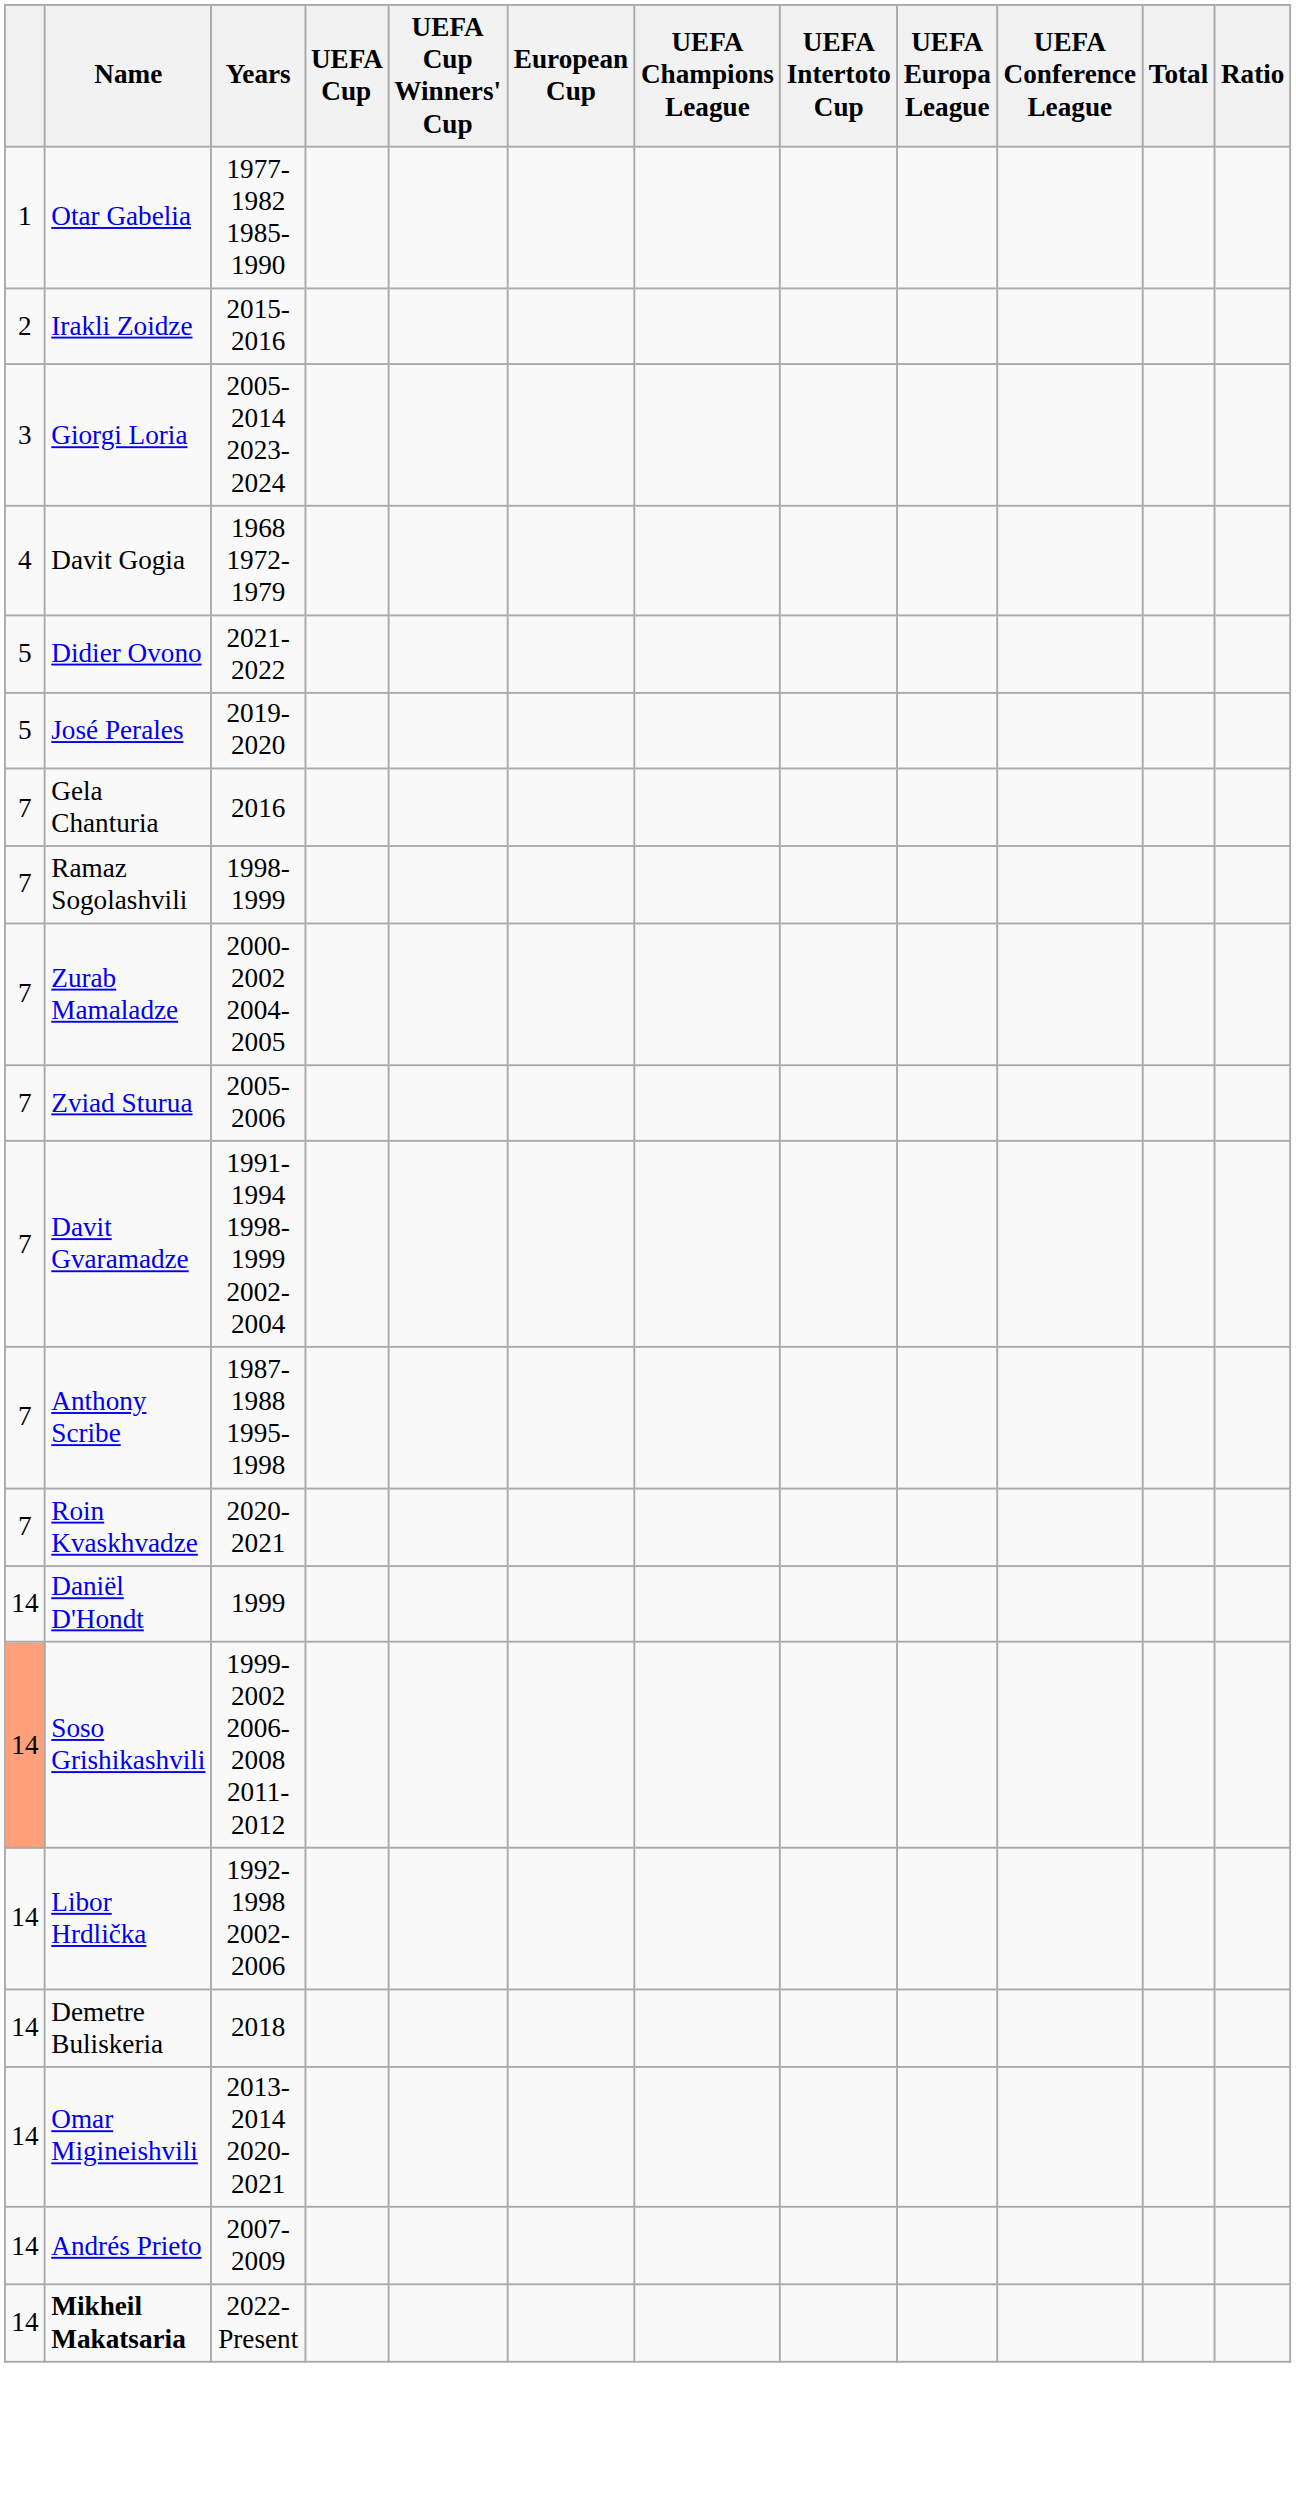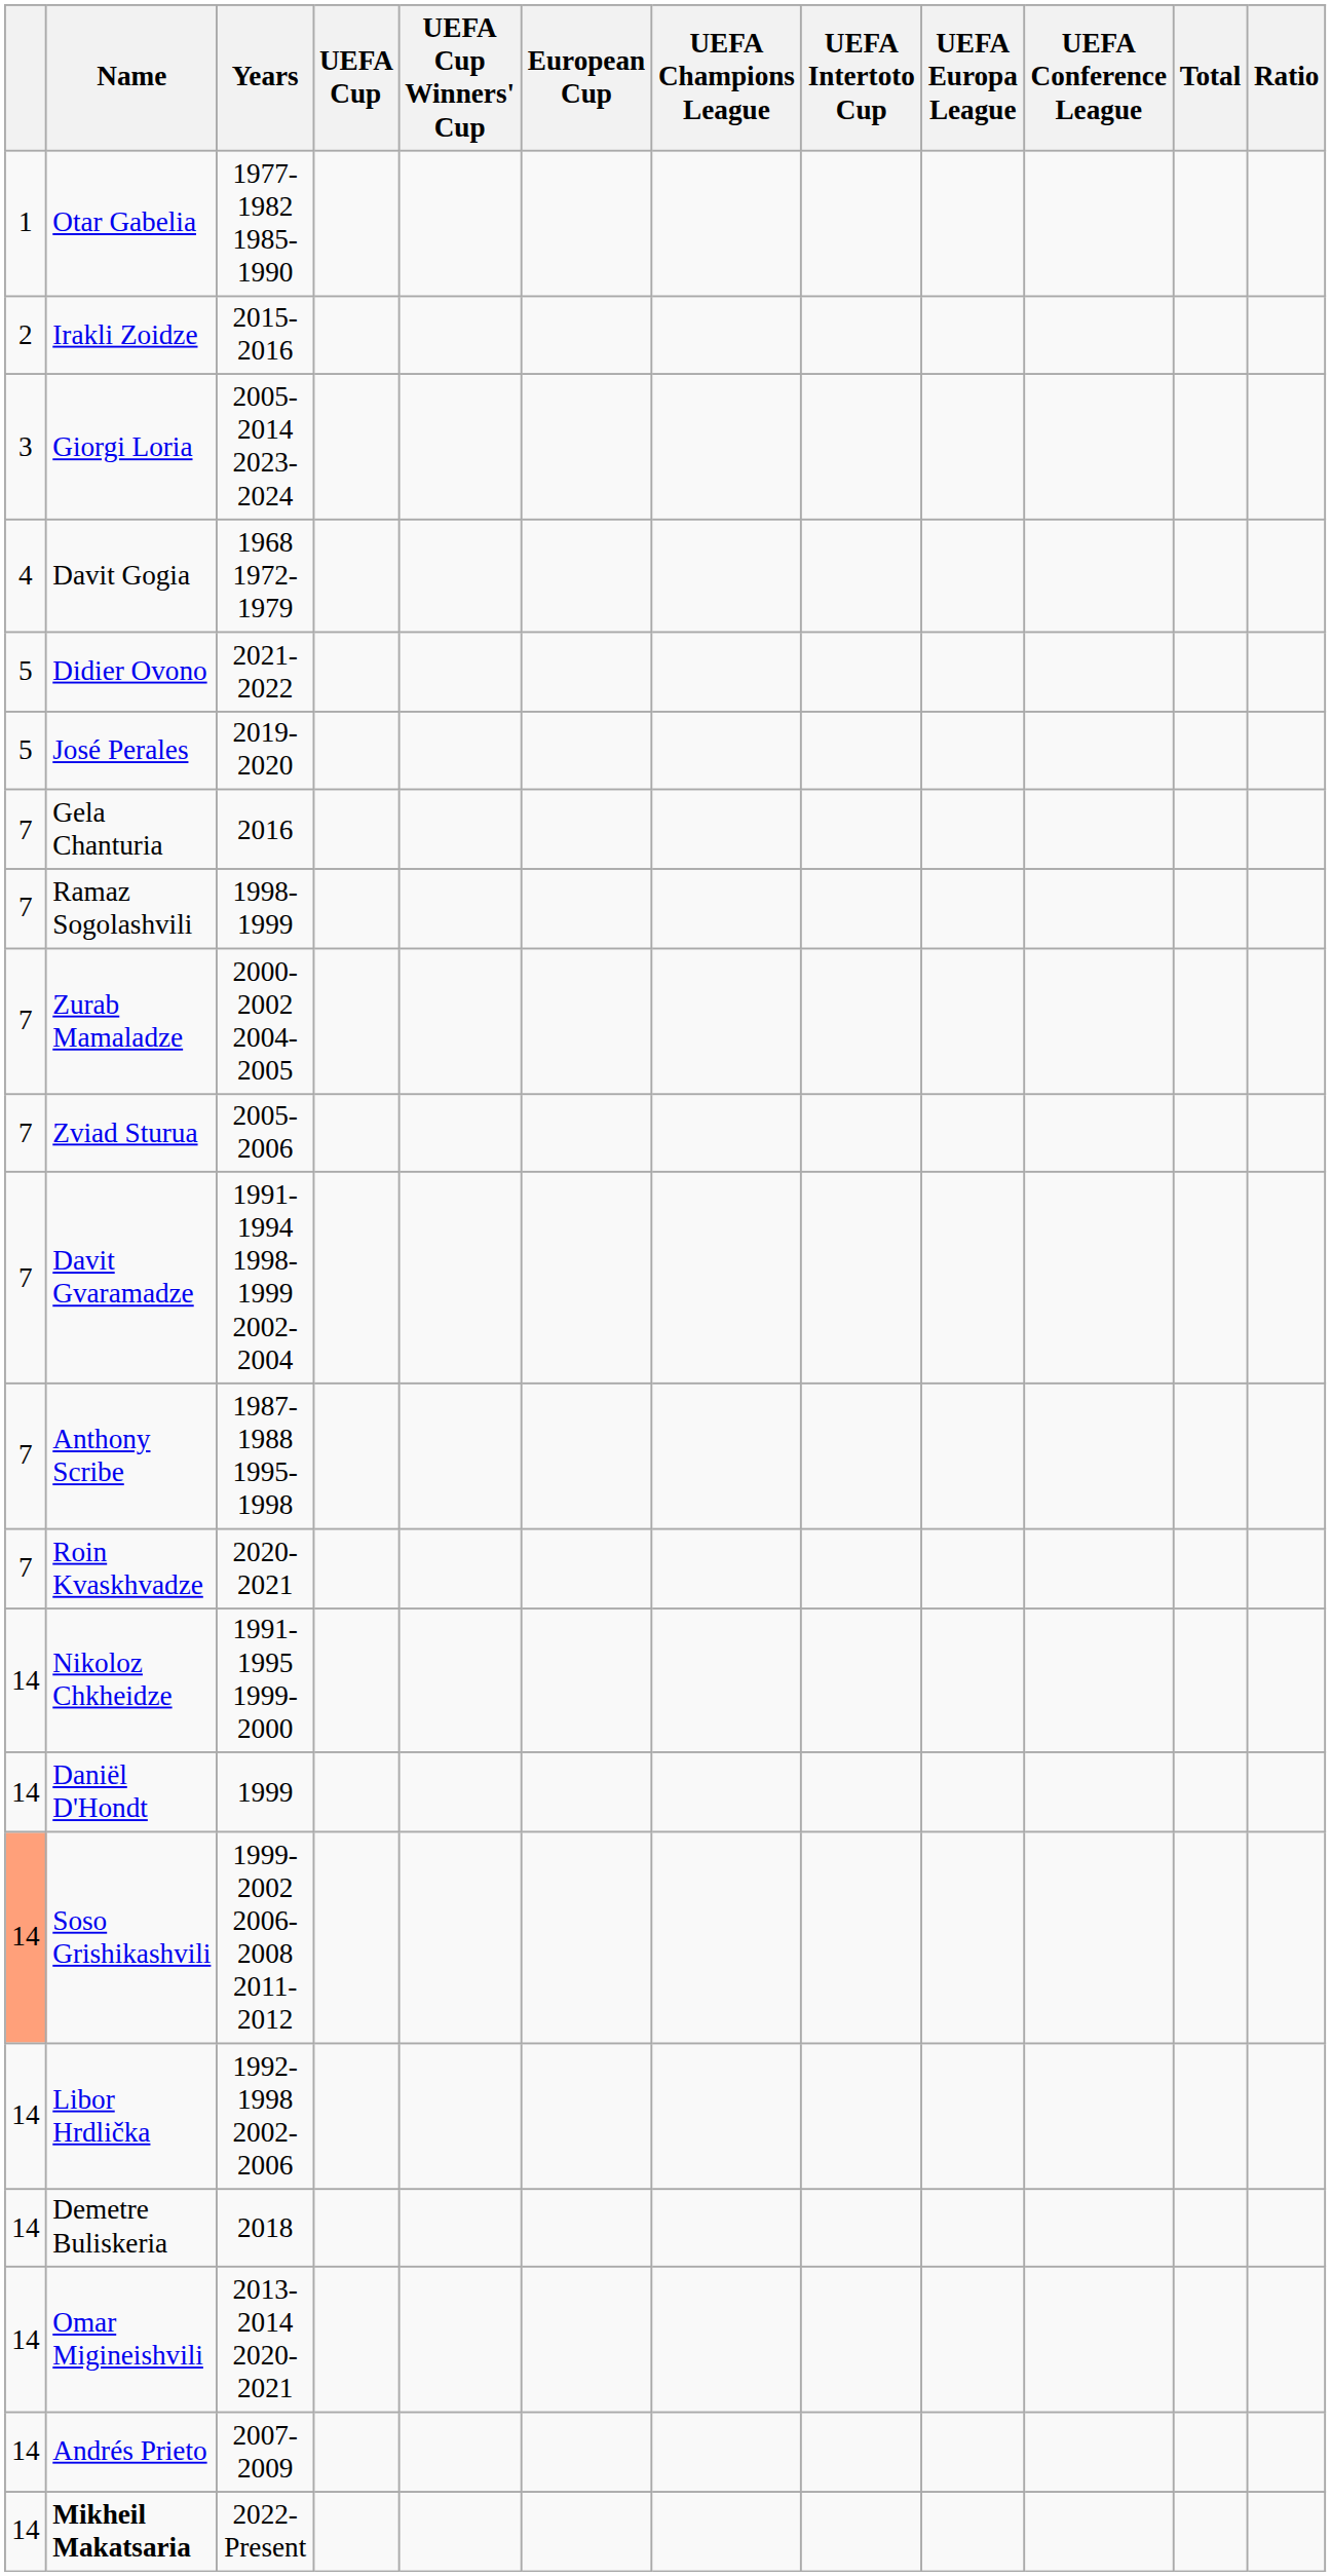 <table class="wikitable sortable"  style="text-align:center; font-size:90%; ">
 <tr>
 <th width=20px></th>
 <th width=300px>Name</th>
 <th width=250px>Years</th>
 <th width=200px>UEFA Cup</th>
 <th width=200px>UEFA Cup Winners' Cup</th>
 <th width=200px>European Cup</th>
 <th width=200px>UEFA Champions League</th>
 <th width=200px>UEFA Intertoto Cup</th>
 <th width=200px>UEFA Europa League</th>
 <th width=250px>UEFA Conference League</th>
 <th width=100px>Total</th>
 <th width=100px>Ratio</th>
 </tr>
 <tr>
 <td>1</td>
 <td align="left"> <a href='#'>Otar Gabelia</a></td>
 <td>1977-1982 <br> 1985-1990</td>
 <td></td>
 <td></td>
 <td></td>
 <td></td>
 <td></td>
 <td></td>
 <td></td>
 <td></td>
 <td></td>
 </tr>
 <tr>
 <td>2</td>
 <td align="left"> <a href='#'>Irakli Zoidze</a></td>
 <td>2015-2016</td>
 <td></td>
 <td></td>
 <td></td>
 <td></td>
 <td></td>
 <td></td>
 <td></td>
 <td></td>
 <td></td>
 </tr>
 <tr>
 <td>3</td>
 <td align="left"> <a href='#'>Giorgi Loria</a></td>
 <td>2005-2014 <br> 2023-2024</td>
 <td></td>
 <td></td>
 <td></td>
 <td></td>
 <td></td>
 <td></td>
 <td></td>
 <td></td>
 <td></td>
 </tr>
 <tr>
 <td>4</td>
 <td align="left"> Davit Gogia</td>
 <td>1968 <br> 1972-1979</td>
 <td></td>
 <td></td>
 <td></td>
 <td></td>
 <td></td>
 <td></td>
 <td></td>
 <td></td>
 <td></td>
 </tr>
 <tr>
 <td>5</td>
 <td align="left"> <a href='#'>Didier Ovono</a></td>
 <td>2021-2022</td>
 <td></td>
 <td></td>
 <td></td>
 <td></td>
 <td></td>
 <td></td>
 <td></td>
 <td></td>
 <td></td>
 </tr>
 <tr>
 <td>5</td>
 <td align="left"> <a href='#'>José Perales</a></td>
 <td>2019-2020</td>
 <td></td>
 <td></td>
 <td></td>
 <td></td>
 <td></td>
 <td></td>
 <td></td>
 <td></td>
 <td></td>
 </tr>
 <tr>
 <td>7</td>
 <td align="left"> Gela Chanturia</td>
 <td>2016</td>
 <td></td>
 <td></td>
 <td></td>
 <td></td>
 <td></td>
 <td></td>
 <td></td>
 <td></td>
 <td></td>
 </tr>
 <tr>
 <td>7</td>
 <td align="left"> Ramaz Sogolashvili</td>
 <td>1998-1999</td>
 <td></td>
 <td></td>
 <td></td>
 <td></td>
 <td></td>
 <td></td>
 <td></td>
 <td></td>
 <td></td>
 </tr>
 <tr>
 <td>7</td>
 <td align="left"> <a href='#'>Zurab Mamaladze</a></td>
 <td>2000-2002 <br> 2004-2005</td>
 <td></td>
 <td></td>
 <td></td>
 <td></td>
 <td></td>
 <td></td>
 <td></td>
 <td></td>
 <td></td>
 </tr>
 <tr>
 <td>7</td>
 <td align="left"> <a href='#'>Zviad Sturua</a></td>
 <td>2005-2006</td>
 <td></td>
 <td></td>
 <td></td>
 <td></td>
 <td></td>
 <td></td>
 <td></td>
 <td></td>
 <td></td>
 </tr>
 <tr>
 <td>7</td>
 <td align="left"> <a href='#'>Davit Gvaramadze</a></td>
 <td>1991-1994 <br> 1998-1999 <br> 2002-2004</td>
 <td></td>
 <td></td>
 <td></td>
 <td></td>
 <td></td>
 <td></td>
 <td></td>
 <td></td>
 <td></td>
 </tr>
 <tr>
 <td>7</td>
 <td align="left"> <a href='#'>Anthony Scribe</a></td>
 <td>1987-1988 <br> 1995-1998</td>
 <td></td>
 <td></td>
 <td></td>
 <td></td>
 <td></td>
 <td></td>
 <td></td>
 <td></td>
 <td></td>
 </tr>
 <tr>
 <td>7</td>
 <td align="left"> <a href='#'>Roin Kvaskhvadze</a></td>
 <td>2020-2021</td>
 <td></td>
 <td></td>
 <td></td>
 <td></td>
 <td></td>
 <td></td>
 <td></td>
 <td></td>
 <td></td>
 </tr>
 <tr>
 <td>14</td>
+<td align="left"> <a href='#'>Nikoloz Chkheidze</a></td>
+<td>1991-1995 <br> 1999-2000</td>
+<td></td>
+<td></td>
+<td></td>
+<td></td>
+<td></td>
+<td></td>
+<td></td>
+<td></td>
+<td></td>
+</tr>
+<tr>
+<td>14</td>
 <td align="left"> <a href='#'>Daniël D'Hondt</a></td>
 <td>1999</td>
 <td></td>
 <td></td>
 <td></td>
 <td></td>
 <td></td>
 <td></td>
 <td></td>
 <td></td>
 <td></td>
 </tr>
 <tr>
 <td style="background: lightsalmon;">14</td>
 <td align="left"> <a href='#'>Soso Grishikashvili</a></td>
 <td>1999-2002 <br> 2006-2008 <br> 2011-2012</td>
 <td></td>
 <td></td>
 <td></td>
 <td></td>
 <td></td>
 <td></td>
 <td></td>
 <td></td>
 <td></td>
 </tr>
 <tr>
 <td>14</td>
 <td align="left"> <a href='#'>Libor Hrdlička</a></td>
 <td>1992-1998 <br> 2002-2006</td>
 <td></td>
 <td></td>
 <td></td>
 <td></td>
 <td></td>
 <td></td>
 <td></td>
 <td></td>
 <td></td>
 </tr>
 <tr>
 <td>14</td>
 <td align="left"> Demetre Buliskeria</td>
 <td>2018</td>
 <td></td>
 <td></td>
 <td></td>
 <td></td>
 <td></td>
 <td></td>
 <td></td>
 <td></td>
 <td></td>
 </tr>
 <tr>
 <td>14</td>
 <td align="left"> <a href='#'>Omar Migineishvili</a></td>
 <td>2013-2014 <br> 2020-2021</td>
 <td></td>
 <td></td>
 <td></td>
 <td></td>
 <td></td>
 <td></td>
 <td></td>
 <td></td>
 <td></td>
 </tr>
 <tr>
 <td>14</td>
 <td align="left"> <a href='#'>Andrés Prieto</a></td>
 <td>2007-2009</td>
 <td></td>
 <td></td>
 <td></td>
 <td></td>
 <td></td>
 <td></td>
 <td></td>
 <td></td>
 <td></td>
 </tr>
 <tr>
 <td>14</td>
 <td align="left"> <strong>Mikheil Makatsaria</strong></td>
 <td>2022-Present</td>
 <td></td>
 <td></td>
 <td></td>
 <td></td>
 <td></td>
 <td></td>
 <td></td>
 <td></td>
 <td></td>
 </tr>
 </table>
